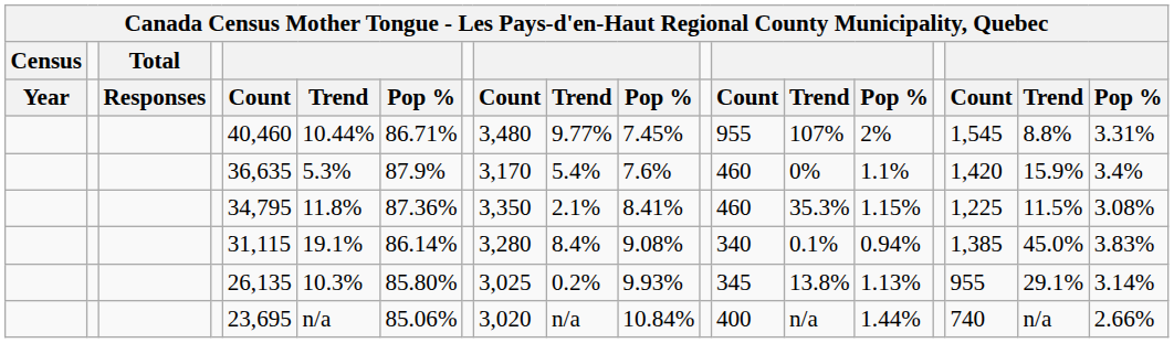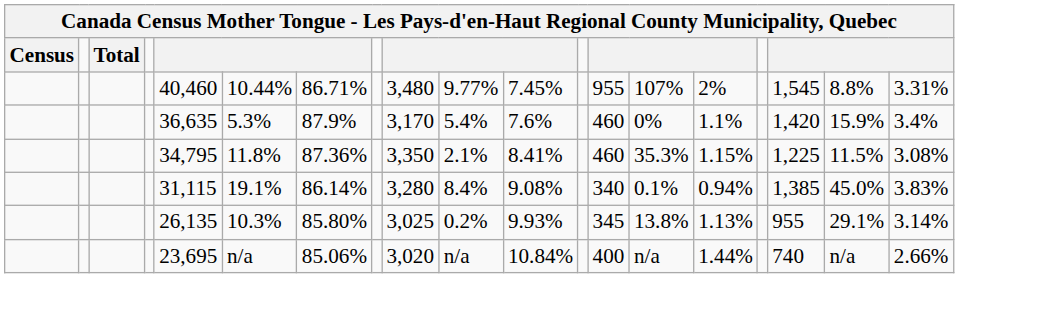 <table class="wikitable">
 <tr>
 <th colspan="19">Canada Census Mother Tongue - Les Pays-d'en-Haut Regional County Municipality, Quebec</th>
 </tr>
 <tr>
 <th>Census</th>
 <td></td>
 <th>Total</th>
 <td colspan="1"></td>
 <th colspan="3"></th>
 <td colspan="1"></td>
 <th colspan="3"></th>
 <td colspan="1"></td>
 <th colspan="3"></th>
 <td colspan="1"></td>
 <th colspan="3"></th>
-</tr>
-<tr>
-<th>Year</th>
-<td></td>
-<th>Responses</th>
-<td></td>
-<th>Count</th>
-<th>Trend</th>
-<th>Pop %</th>
-<td></td>
-<th>Count</th>
-<th>Trend</th>
-<th>Pop %</th>
-<td></td>
-<th>Count</th>
-<th>Trend</th>
-<th>Pop %</th>
-<td></td>
-<th>Count</th>
-<th>Trend</th>
-<th>Pop %</th>
 </tr>
 <tr>
 <td></td>
 <td></td>
 <td></td>
 <td></td>
 <td>40,460</td>
 <td> 10.44%</td>
 <td>86.71%</td>
 <td></td>
 <td>3,480</td>
 <td> 9.77%</td>
 <td>7.45%</td>
 <td></td>
 <td>955</td>
 <td> 107%</td>
 <td>2%</td>
 <td></td>
 <td>1,545</td>
 <td> 8.8%</td>
 <td>3.31%</td>
 </tr>
 <tr>
 <td></td>
 <td></td>
 <td></td>
 <td></td>
 <td>36,635</td>
 <td> 5.3%</td>
 <td>87.9%</td>
 <td></td>
 <td>3,170</td>
 <td> 5.4%</td>
 <td>7.6%</td>
 <td></td>
 <td>460</td>
 <td> 0%</td>
 <td>1.1%</td>
 <td></td>
 <td>1,420</td>
 <td> 15.9%</td>
 <td>3.4%</td>
 </tr>
 <tr>
 <td></td>
 <td></td>
 <td></td>
 <td></td>
 <td>34,795</td>
 <td> 11.8%</td>
 <td>87.36%</td>
 <td></td>
 <td>3,350</td>
 <td> 2.1%</td>
 <td>8.41%</td>
 <td></td>
 <td>460</td>
 <td> 35.3%</td>
 <td>1.15%</td>
 <td></td>
 <td>1,225</td>
 <td> 11.5%</td>
 <td>3.08%</td>
 </tr>
 <tr>
 <td></td>
 <td></td>
 <td></td>
 <td></td>
 <td>31,115</td>
 <td> 19.1%</td>
 <td>86.14%</td>
 <td></td>
 <td>3,280</td>
 <td> 8.4%</td>
 <td>9.08%</td>
 <td></td>
 <td>340</td>
 <td> 0.1%</td>
 <td>0.94%</td>
 <td></td>
 <td>1,385</td>
 <td> 45.0%</td>
 <td>3.83%</td>
 </tr>
 <tr>
 <td></td>
 <td></td>
 <td></td>
 <td></td>
 <td>26,135</td>
 <td> 10.3%</td>
 <td>85.80%</td>
 <td></td>
 <td>3,025</td>
 <td> 0.2%</td>
 <td>9.93%</td>
 <td></td>
 <td>345</td>
 <td> 13.8%</td>
 <td>1.13%</td>
 <td></td>
 <td>955</td>
 <td> 29.1%</td>
 <td>3.14%</td>
 </tr>
 <tr>
 <td></td>
 <td></td>
 <td></td>
 <td></td>
 <td>23,695</td>
 <td>n/a</td>
 <td>85.06%</td>
 <td></td>
 <td>3,020</td>
 <td>n/a</td>
 <td>10.84%</td>
 <td></td>
 <td>400</td>
 <td>n/a</td>
 <td>1.44%</td>
 <td></td>
 <td>740</td>
 <td>n/a</td>
 <td>2.66%</td>
 </tr>
 </table>
